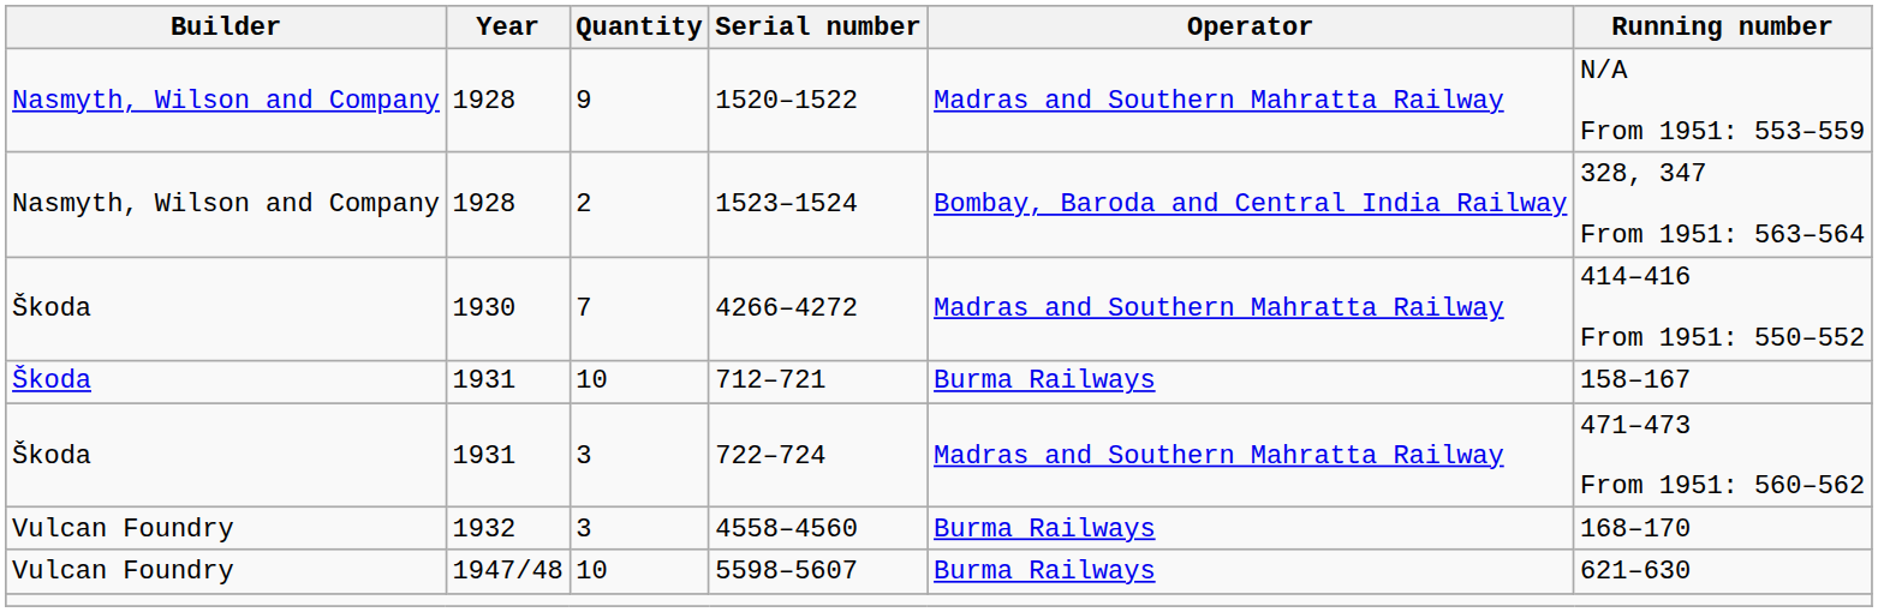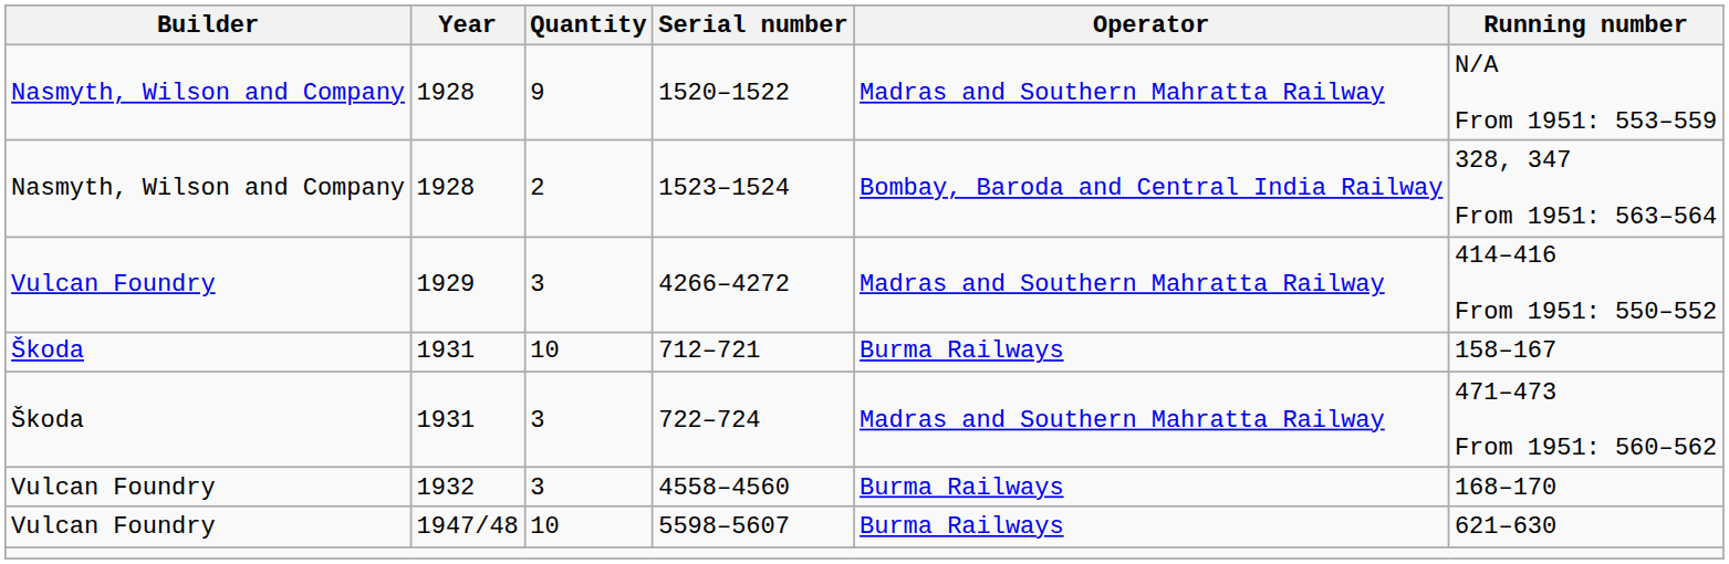 <table class="wikitable">
 <tr>
 <th>Builder</th>
 <th>Year</th>
 <th>Quantity</th>
 <th>Serial number</th>
 <th>Operator</th>
 <th>Running number</th>
 </tr>
 <tr>
 <td><a href='#'>Nasmyth, Wilson and Company</a></td>
 <td>1928</td>
 <td>9</td>
 <td>1520–1522</td>
 <td><a href='#'>Madras and Southern Mahratta Railway</a></td>
 <td>N/A<br><br>From 1951: 553–559</td>
 </tr>
 <tr>
 <td>Nasmyth, Wilson and Company</td>
 <td>1928</td>
 <td>2</td>
 <td>1523–1524</td>
 <td><a href='#'>Bombay, Baroda and Central India Railway</a></td>
 <td>328, 347<br><br>From 1951: 563–564</td>
 </tr>
 <tr>
-<td>Škoda</td>
-<td>1930</td>
-<td>7</td>
+<td><a href='#'>Vulcan Foundry</a></td>
+<td>1929</td>
+<td>3</td>
 <td>4266–4272</td>
 <td><a href='#'>Madras and Southern Mahratta Railway</a></td>
 <td>414–416<br><br>From 1951: 550–552</td>
 </tr>
 <tr>
 <td><a href='#'>Škoda</a></td>
 <td>1931</td>
 <td>10</td>
 <td>712–721</td>
 <td><a href='#'>Burma Railways</a></td>
 <td>158–167</td>
 </tr>
 <tr>
 <td>Škoda</td>
 <td>1931</td>
 <td>3</td>
 <td>722–724</td>
 <td><a href='#'>Madras and Southern Mahratta Railway</a></td>
 <td>471–473<br><br>From 1951: 560–562</td>
 </tr>
 <tr>
 <td>Vulcan Foundry</td>
 <td>1932</td>
 <td>3</td>
 <td>4558–4560</td>
 <td><a href='#'>Burma Railways</a></td>
 <td>168–170</td>
 </tr>
 <tr>
 <td>Vulcan Foundry</td>
 <td>1947/48</td>
 <td>10</td>
 <td>5598–5607</td>
 <td><a href='#'>Burma Railways</a></td>
 <td>621–630</td>
 </tr>
 <tr>
 <td colspan="6"></td>
 </tr>
 </table>
